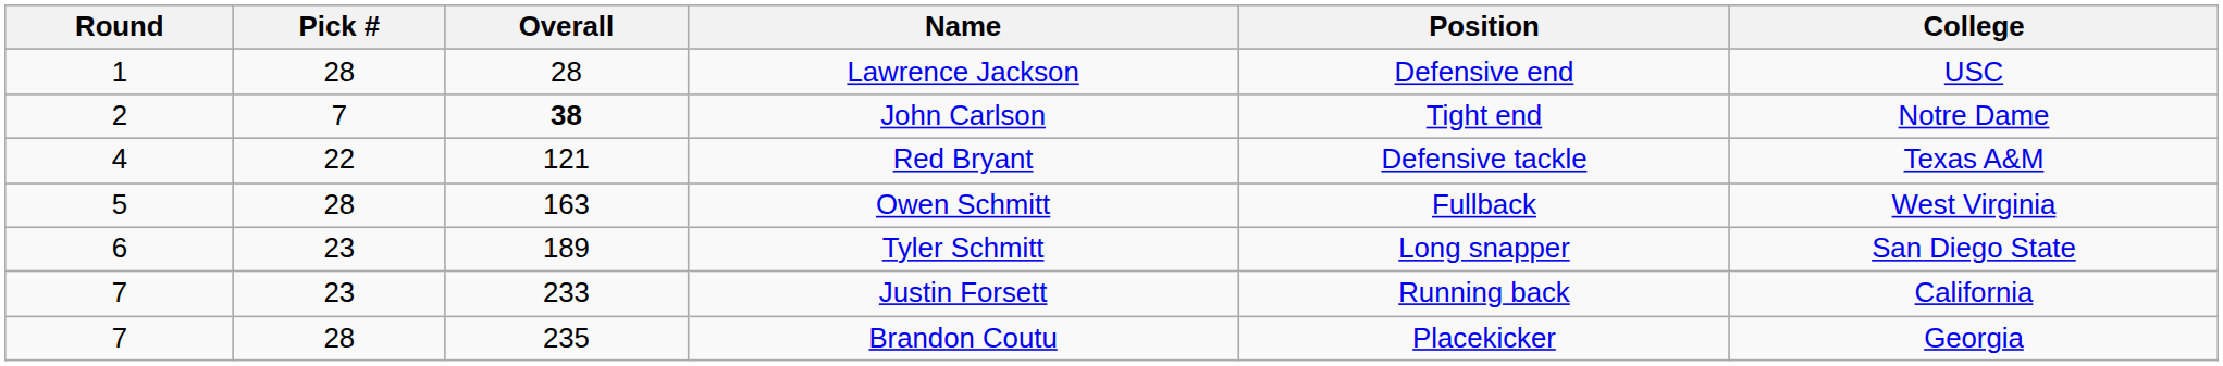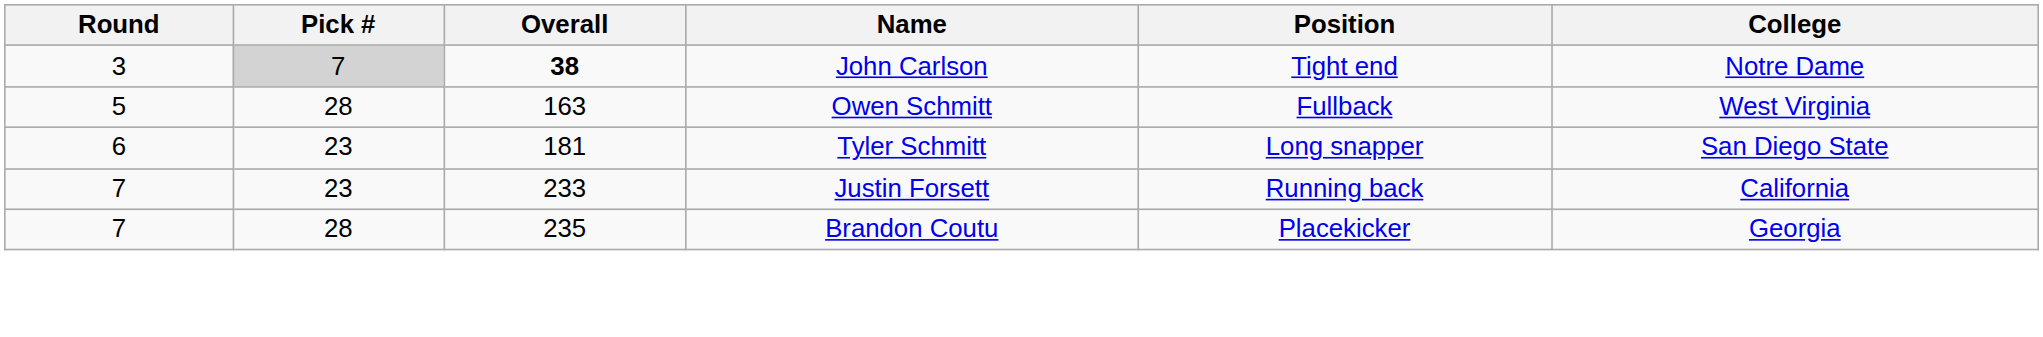 <table class="wikitable sortable sortable" style="width: 100%; text-align:center">
 <tr>
 <th>Round</th>
 <th>Pick #</th>
 <th>Overall</th>
 <th>Name</th>
 <th>Position</th>
 <th>College</th>
 </tr>
 <tr>
-<td>1</td>
-<td>28</td>
-<td>28</td>
-<td><a href='#'>Lawrence Jackson</a></td>
-<td><a href='#'>Defensive end</a></td>
-<td><a href='#'>USC</a></td>
-</tr>
-<tr>
-<td>2</td>
-<td>7</td>
+<td>3</td>
+<td style="background: lightgrey;">7</td>
 <td><strong>38</strong></td>
 <td><a href='#'>John Carlson</a></td>
 <td><a href='#'>Tight end</a></td>
 <td><a href='#'>Notre Dame</a></td>
-</tr>
-<tr>
-<td>4</td>
-<td>22</td>
-<td>121</td>
-<td><a href='#'>Red Bryant</a></td>
-<td><a href='#'>Defensive tackle</a></td>
-<td><a href='#'>Texas A&M</a></td>
 </tr>
 <tr>
 <td>5</td>
 <td>28</td>
 <td>163</td>
 <td><a href='#'>Owen Schmitt</a></td>
 <td><a href='#'>Fullback</a></td>
 <td><a href='#'>West Virginia</a></td>
 </tr>
 <tr>
 <td>6</td>
 <td>23</td>
-<td>189</td>
+<td>181</td>
 <td><a href='#'>Tyler Schmitt</a></td>
 <td><a href='#'>Long snapper</a></td>
 <td><a href='#'>San Diego State</a></td>
 </tr>
 <tr>
 <td>7</td>
 <td>23</td>
 <td>233</td>
 <td><a href='#'>Justin Forsett</a></td>
 <td><a href='#'>Running back</a></td>
 <td><a href='#'>California</a></td>
 </tr>
 <tr>
 <td>7</td>
 <td>28</td>
 <td>235</td>
 <td><a href='#'>Brandon Coutu</a></td>
 <td><a href='#'>Placekicker</a></td>
 <td><a href='#'>Georgia</a></td>
 </tr>
 </table>
